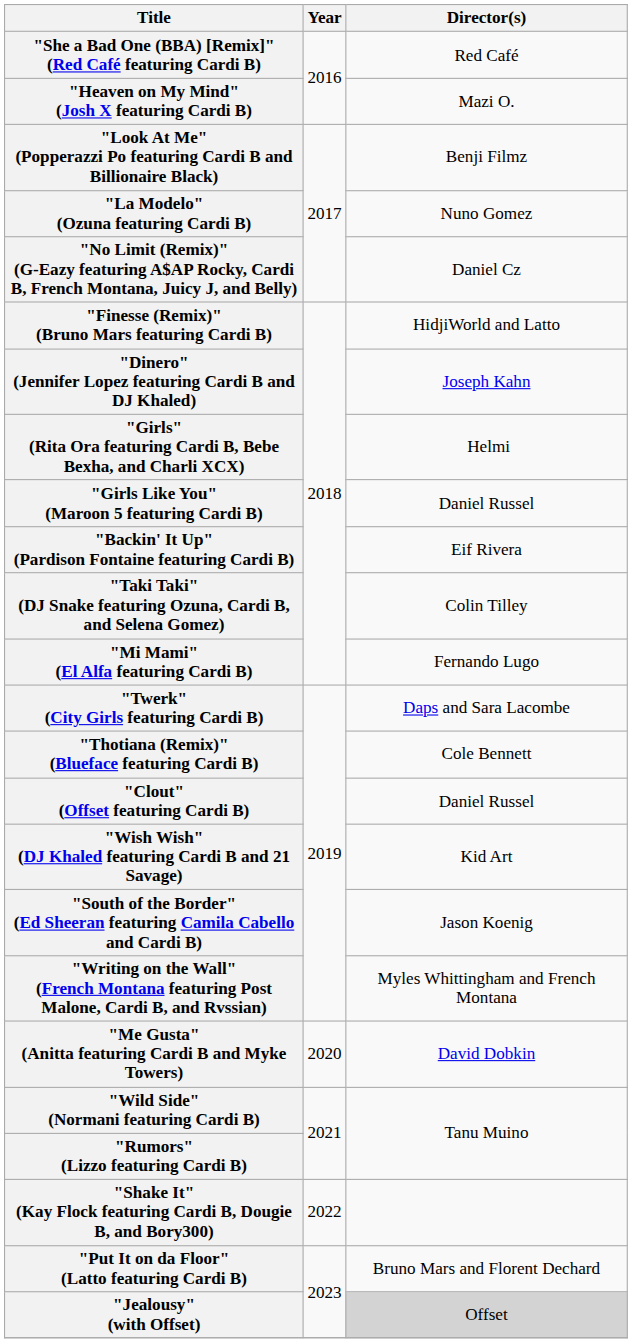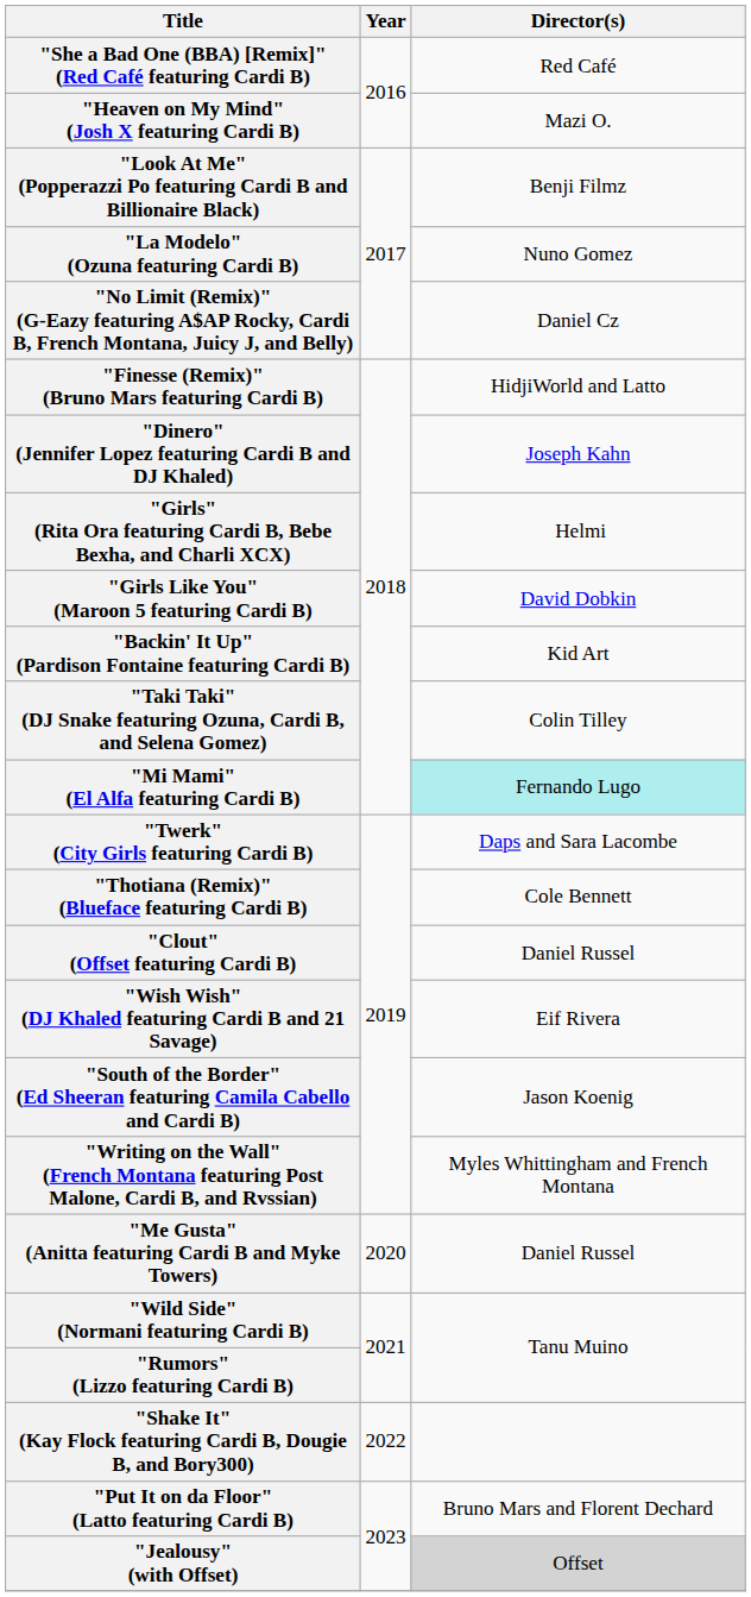 <table class="wikitable plainrowheaders" style="text-align:center;">
 <tr>
 <th scope="col" style="width:17em;">Title</th>
 <th scope="col" style="width:1em;">Year</th>
 <th scope="col" style="width:16em;">Director(s)</th>
 </tr>
 <tr>
 <th scope="row">"She a Bad One (BBA) [Remix]"<br><span>(<a href='#'>Red Café</a> featuring Cardi B)</span></th>
 <td rowspan="2">2016</td>
 <td>Red Café</td>
 </tr>
 <tr>
 <th scope="row">"Heaven on My Mind"<br><span>(<a href='#'>Josh X</a> featuring Cardi B)</span></th>
 <td>Mazi O.</td>
 </tr>
 <tr>
 <th scope="row">"Look At Me"<br><span>(Popperazzi Po featuring Cardi B and Billionaire Black)</span></th>
 <td rowspan=3>2017</td>
 <td>Benji Filmz</td>
 </tr>
 <tr>
 <th scope="row">"La Modelo"<br><span>(Ozuna featuring Cardi B)</span></th>
 <td>Nuno Gomez</td>
 </tr>
 <tr>
 <th scope="row">"No Limit (Remix)"<br><span>(G-Eazy featuring A$AP Rocky, Cardi B, French Montana, Juicy J, and Belly)</span></th>
 <td>Daniel Cz</td>
 </tr>
 <tr>
 <th scope="row">"Finesse (Remix)"<br> <span>(Bruno Mars featuring Cardi B)</span></th>
 <td rowspan="7">2018</td>
 <td>HidjiWorld and Latto</td>
 </tr>
 <tr>
 <th scope="row">"Dinero"<br> <span>(Jennifer Lopez featuring Cardi B and DJ Khaled)</span></th>
 <td><a href='#'>Joseph Kahn</a></td>
 </tr>
 <tr>
 <th scope="row">"Girls"<br> <span>(Rita Ora featuring Cardi B, Bebe Bexha, and Charli XCX)</span></th>
 <td> Helmi</td>
 </tr>
 <tr>
 <th scope="row">"Girls Like You"  <br><span>(Maroon 5 featuring Cardi B)</span></th>
-<td>Daniel Russel</td>
+<td><a href='#'>David Dobkin</a></td>
 </tr>
 <tr>
 <th scope="row">"Backin' It Up"<br><span>(Pardison Fontaine featuring Cardi B)</span></th>
-<td>Eif Rivera</td>
+<td>Kid Art</td>
 </tr>
 <tr>
 <th scope="row">"Taki Taki"<br><span>(DJ Snake featuring Ozuna, Cardi B, and Selena Gomez)</span></th>
 <td>Colin Tilley</td>
 </tr>
 <tr>
 <th scope="row">"Mi Mami"<br><span>(<a href='#'>El Alfa</a> featuring Cardi B)</span></th>
-<td>Fernando Lugo</td>
+<td style="background: paleturquoise;">Fernando Lugo</td>
 </tr>
 <tr>
 <th scope="row">"Twerk"<br><span>(<a href='#'>City Girls</a> featuring Cardi B)</span></th>
 <td rowspan=6>2019</td>
 <td><a href='#'>Daps</a> and Sara Lacombe</td>
 </tr>
 <tr>
 <th scope="row">"Thotiana (Remix)"<br><span>(<a href='#'>Blueface</a> featuring Cardi B)</span></th>
 <td>Cole Bennett</td>
 </tr>
 <tr>
 <th scope="row">"Clout"<br><span>(<a href='#'>Offset</a> featuring Cardi B)</span></th>
 <td>Daniel Russel</td>
 </tr>
 <tr>
 <th scope="row">"Wish Wish"<br><span>(<a href='#'>DJ Khaled</a> featuring Cardi B and 21 Savage)</span></th>
-<td>Kid Art</td>
+<td>Eif Rivera</td>
 </tr>
 <tr>
 <th scope="row">"South of the Border"<br><span>(<a href='#'>Ed Sheeran</a> featuring <a href='#'>Camila Cabello</a> and Cardi B)</span></th>
 <td>Jason Koenig</td>
 </tr>
 <tr>
 <th scope="row">"Writing on the Wall"<br><span>(<a href='#'>French Montana</a> featuring Post Malone, Cardi B, and Rvssian)</span></th>
 <td>Myles Whittingham and French Montana</td>
 </tr>
 <tr>
 <th scope="row">"Me Gusta"<br><span>(Anitta featuring Cardi B and Myke Towers)</span></th>
 <td>2020</td>
-<td><a href='#'>David Dobkin</a></td>
+<td>Daniel Russel</td>
 </tr>
 <tr>
 <th scope="row">"Wild Side"<br><span>(Normani featuring Cardi B)</span></th>
 <td rowspan=2>2021</td>
 <td rowspan=2>Tanu Muino</td>
 </tr>
 <tr>
 <th scope="row">"Rumors"<br><span>(Lizzo featuring Cardi B)</span></th>
 </tr>
 <tr>
 <th scope="row">"Shake It"<br><span>(Kay Flock featuring Cardi B, Dougie B, and Bory300)</span></th>
 <td>2022</td>
 <td></td>
 </tr>
 <tr>
 <th scope="row">"Put It on da Floor"<br><span>(Latto featuring Cardi B)</span></th>
 <td rowspan="2">2023</td>
 <td>Bruno Mars and Florent Dechard</td>
 </tr>
 <tr>
 <th scope="row">"Jealousy"<br><span>(with Offset)</span></th>
 <td style="background: lightgrey;">Offset</td>
 </tr>
 <tr>
 </tr>
 </table>
